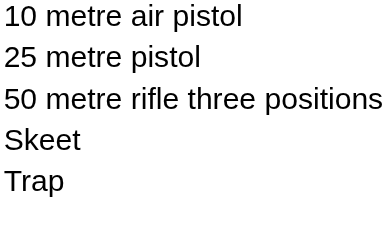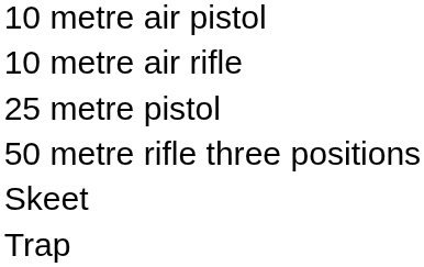 <table>
 <tr>
 <td>10 metre air pistol <br></td>
+<td> </td>
+<td></td>
+<td></td>
+</tr>
+<tr>
+<td>10 metre air rifle <br></td>
 <td> </td>
 <td></td>
 <td></td>
 </tr>
 <tr>
 <td>25 metre pistol <br></td>
 <td></td>
 <td></td>
 <td></td>
 </tr>
 <tr valign="top">
 <td>50 metre rifle three positions <br></td>
 <td></td>
 <td></td>
 <td></td>
 </tr>
 <tr>
 <td>Skeet <br></td>
 <td></td>
 <td></td>
 <td></td>
 </tr>
 <tr>
 <td>Trap <br></td>
 <td></td>
 <td></td>
 <td></td>
 </tr>
 <tr>
 </tr>
 </table>
